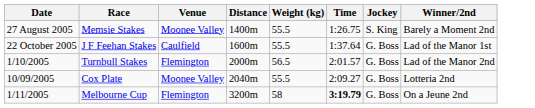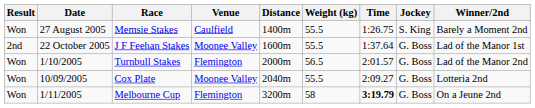 <table class="wikitable" border="1">
 <tr style="background:silver; color:black">
+<th>Result</th>
 <th>Date</th>
 <th>Race</th>
 <th>Venue</th>
 <th>Distance</th>
 <th>Weight (kg)</th>
 <th>Time</th>
 <th>Jockey</th>
 <th>Winner/2nd</th>
 </tr>
 <tr>
+<td>Won</td>
 <td>27 August 2005</td>
 <td><a href='#'>Memsie Stakes</a></td>
-<td><a href='#'>Moonee Valley</a></td>
+<td><a href='#'>Caulfield</a></td>
 <td>1400m</td>
 <td>55.5</td>
 <td>1:26.75</td>
 <td>S. King</td>
 <td>Barely a Moment 2nd</td>
 </tr>
 <tr>
+<td>2nd</td>
 <td>22 October 2005</td>
 <td><a href='#'>J F Feehan Stakes</a></td>
-<td><a href='#'>Caulfield</a></td>
+<td><a href='#'>Moonee Valley</a></td>
 <td>1600m</td>
 <td>55.5</td>
 <td>1:37.64</td>
 <td>G. Boss</td>
 <td>Lad of the Manor 1st</td>
 </tr>
 <tr>
+<td>Won</td>
 <td>1/10/2005</td>
 <td><a href='#'>Turnbull Stakes</a></td>
 <td><a href='#'>Flemington</a></td>
 <td>2000m</td>
 <td>56.5</td>
 <td>2:01.57</td>
 <td>G. Boss</td>
 <td>Lad of the Manor 2nd</td>
 </tr>
 <tr>
+<td>Won</td>
 <td>10/09/2005</td>
 <td><a href='#'>Cox Plate</a></td>
 <td><a href='#'>Moonee Valley</a></td>
 <td>2040m</td>
 <td>55.5</td>
 <td>2:09.27</td>
 <td>G. Boss</td>
 <td>Lotteria 2nd</td>
 </tr>
 <tr>
+<td>Won</td>
 <td>1/11/2005</td>
 <td><a href='#'>Melbourne Cup</a></td>
 <td><a href='#'>Flemington</a></td>
 <td>3200m</td>
 <td>58</td>
 <td><strong>3:19.79</strong></td>
 <td>G. Boss</td>
 <td>On a Jeune 2nd</td>
 </tr>
 </table>
